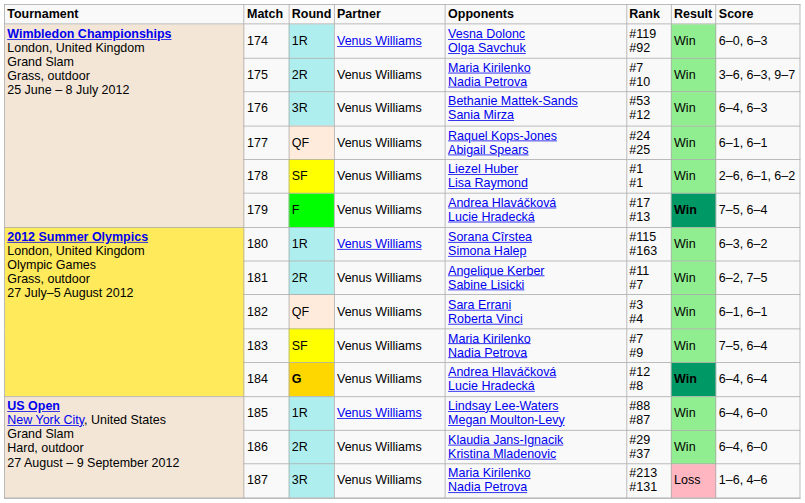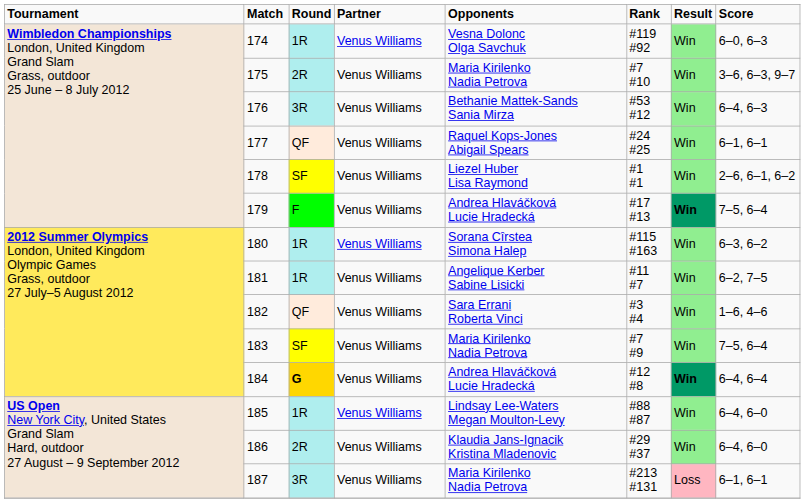 <table class="wikitable">
 <tr style="font-weight:bold">
 <td style="width:300px;">Tournament</td>
 <td style="width:50px;">Match</td>
 <td style="width:50px;">Round</td>
 <td style="width:135px;">Partner</td>
 <td style="width:225px;">Opponents</td>
 <td style="width:50px;">Rank</td>
 <td style="width:50px;">Result</td>
 <td style="width:100px;">Score</td>
 </tr>
 <tr>
 <td rowspan="6" style="background:#f3e6d7; text-align:left; vertical-align:top;"><strong><a href='#'>Wimbledon Championships</a></strong><br> London, United Kingdom<br>Grand Slam<br>Grass, outdoor<br>25 June – 8 July 2012</td>
 <td>174</td>
 <td style="background:#afeeee;">1R</td>
 <td> <a href='#'>Venus Williams</a></td>
 <td> <a href='#'>Vesna Dolonc</a><br> <a href='#'>Olga Savchuk</a></td>
 <td>#119<br>#92</td>
 <td bgcolor=lightgreen>Win</td>
 <td>6–0, 6–3</td>
 </tr>
 <tr>
 <td>175</td>
 <td style="background:#afeeee;">2R</td>
 <td> Venus Williams</td>
 <td> <a href='#'>Maria Kirilenko</a><br> <a href='#'>Nadia Petrova</a></td>
 <td>#7<br>#10</td>
 <td bgcolor=lightgreen>Win</td>
 <td>3–6, 6–3, 9–7</td>
 </tr>
 <tr>
 <td>176</td>
 <td style="background:#afeeee;">3R</td>
 <td> Venus Williams</td>
 <td> <a href='#'>Bethanie Mattek-Sands</a><br> <a href='#'>Sania Mirza</a></td>
 <td>#53<br>#12</td>
 <td bgcolor=lightgreen>Win</td>
 <td>6–4, 6–3</td>
 </tr>
 <tr>
 <td>177</td>
 <td style="background:#ffebdc;">QF</td>
 <td> Venus Williams</td>
 <td> <a href='#'>Raquel Kops-Jones</a><br> <a href='#'>Abigail Spears</a></td>
 <td>#24<br>#25</td>
 <td bgcolor=lightgreen>Win</td>
 <td>6–1, 6–1</td>
 </tr>
 <tr>
 <td>178</td>
 <td style="background:yellow;">SF</td>
 <td> Venus Williams</td>
 <td> <a href='#'>Liezel Huber</a><br> <a href='#'>Lisa Raymond</a></td>
 <td>#1<br>#1</td>
 <td bgcolor=lightgreen>Win</td>
 <td>2–6, 6–1, 6–2</td>
 </tr>
 <tr>
 <td>179</td>
 <td style="background:lime;">F</td>
 <td> Venus Williams</td>
 <td> <a href='#'>Andrea Hlaváčková</a><br> <a href='#'>Lucie Hradecká</a></td>
 <td>#17<br>#13</td>
 <td bgcolor=#009966><strong>Win</strong></td>
 <td>7–5, 6–4</td>
 </tr>
 <tr>
 <td rowspan="5" style="background:#ffea5c; text-align:left; vertical-align:top;"><strong><a href='#'>2012 Summer Olympics</a></strong><br> London, United Kingdom<br>Olympic Games<br>Grass, outdoor<br>27 July–5 August 2012</td>
 <td>180</td>
 <td style="background:#afeeee;">1R</td>
 <td> <a href='#'>Venus Williams</a></td>
 <td> <a href='#'>Sorana Cîrstea</a><br> <a href='#'>Simona Halep</a></td>
 <td>#115<br>#163</td>
 <td bgcolor=lightgreen>Win</td>
 <td>6–3, 6–2</td>
 </tr>
 <tr>
 <td>181</td>
-<td style="background:#afeeee;">2R</td>
+<td style="background:#afeeee;">1R</td>
 <td> Venus Williams</td>
 <td> <a href='#'>Angelique Kerber</a> <br> <a href='#'>Sabine Lisicki</a></td>
 <td>#11<br>#7</td>
 <td bgcolor=lightgreen>Win</td>
 <td>6–2, 7–5</td>
 </tr>
 <tr>
 <td>182</td>
 <td style="background:#ffebdc;">QF</td>
 <td> Venus Williams</td>
 <td> <a href='#'>Sara Errani</a> <br> <a href='#'>Roberta Vinci</a></td>
 <td>#3<br>#4</td>
 <td bgcolor=lightgreen>Win</td>
-<td>6–1, 6–1</td>
+<td>1–6, 4–6</td>
 </tr>
 <tr>
 <td>183</td>
 <td style="background:yellow;">SF</td>
 <td> Venus Williams</td>
 <td> <a href='#'>Maria Kirilenko</a> <br>  <a href='#'>Nadia Petrova</a></td>
 <td>#7<br>#9</td>
 <td bgcolor=lightgreen>Win</td>
 <td>7–5, 6–4</td>
 </tr>
 <tr>
 <td>184</td>
 <td style="background:gold;"><strong>G</strong></td>
 <td> Venus Williams</td>
 <td> <a href='#'>Andrea Hlaváčková</a><br> <a href='#'>Lucie Hradecká</a></td>
 <td>#12<br>#8</td>
 <td bgcolor=#009966><strong>Win</strong></td>
 <td>6–4, 6–4</td>
 </tr>
 <tr>
 <td rowspan="3" style="background:#f3e6d7; text-align:left; vertical-align:top;"><strong><a href='#'>US Open</a></strong><br> <a href='#'>New York City</a>, United States<br>Grand Slam<br>Hard, outdoor<br>27 August – 9 September 2012</td>
 <td>185</td>
 <td style="background:#afeeee;">1R</td>
 <td> <a href='#'>Venus Williams</a></td>
 <td> <a href='#'>Lindsay Lee-Waters</a><br> <a href='#'>Megan Moulton-Levy</a></td>
 <td>#88<br>#87</td>
 <td bgcolor=lightgreen>Win</td>
 <td>6–4, 6–0</td>
 </tr>
 <tr>
 <td>186</td>
 <td style="background:#afeeee;">2R</td>
 <td> Venus Williams</td>
 <td> <a href='#'>Klaudia Jans-Ignacik</a><br> <a href='#'>Kristina Mladenovic</a></td>
 <td>#29<br>#37</td>
 <td bgcolor=lightgreen>Win</td>
 <td>6–4, 6–0</td>
 </tr>
 <tr>
 <td>187</td>
 <td style="background:#afeeee;">3R</td>
 <td> Venus Williams</td>
 <td> <a href='#'>Maria Kirilenko</a><br> <a href='#'>Nadia Petrova</a></td>
 <td>#213<br>#131</td>
 <td bgcolor=lightpink>Loss</td>
-<td>1–6, 4–6</td>
+<td>6–1, 6–1</td>
 </tr>
 <tr>
 </tr>
 </table>
